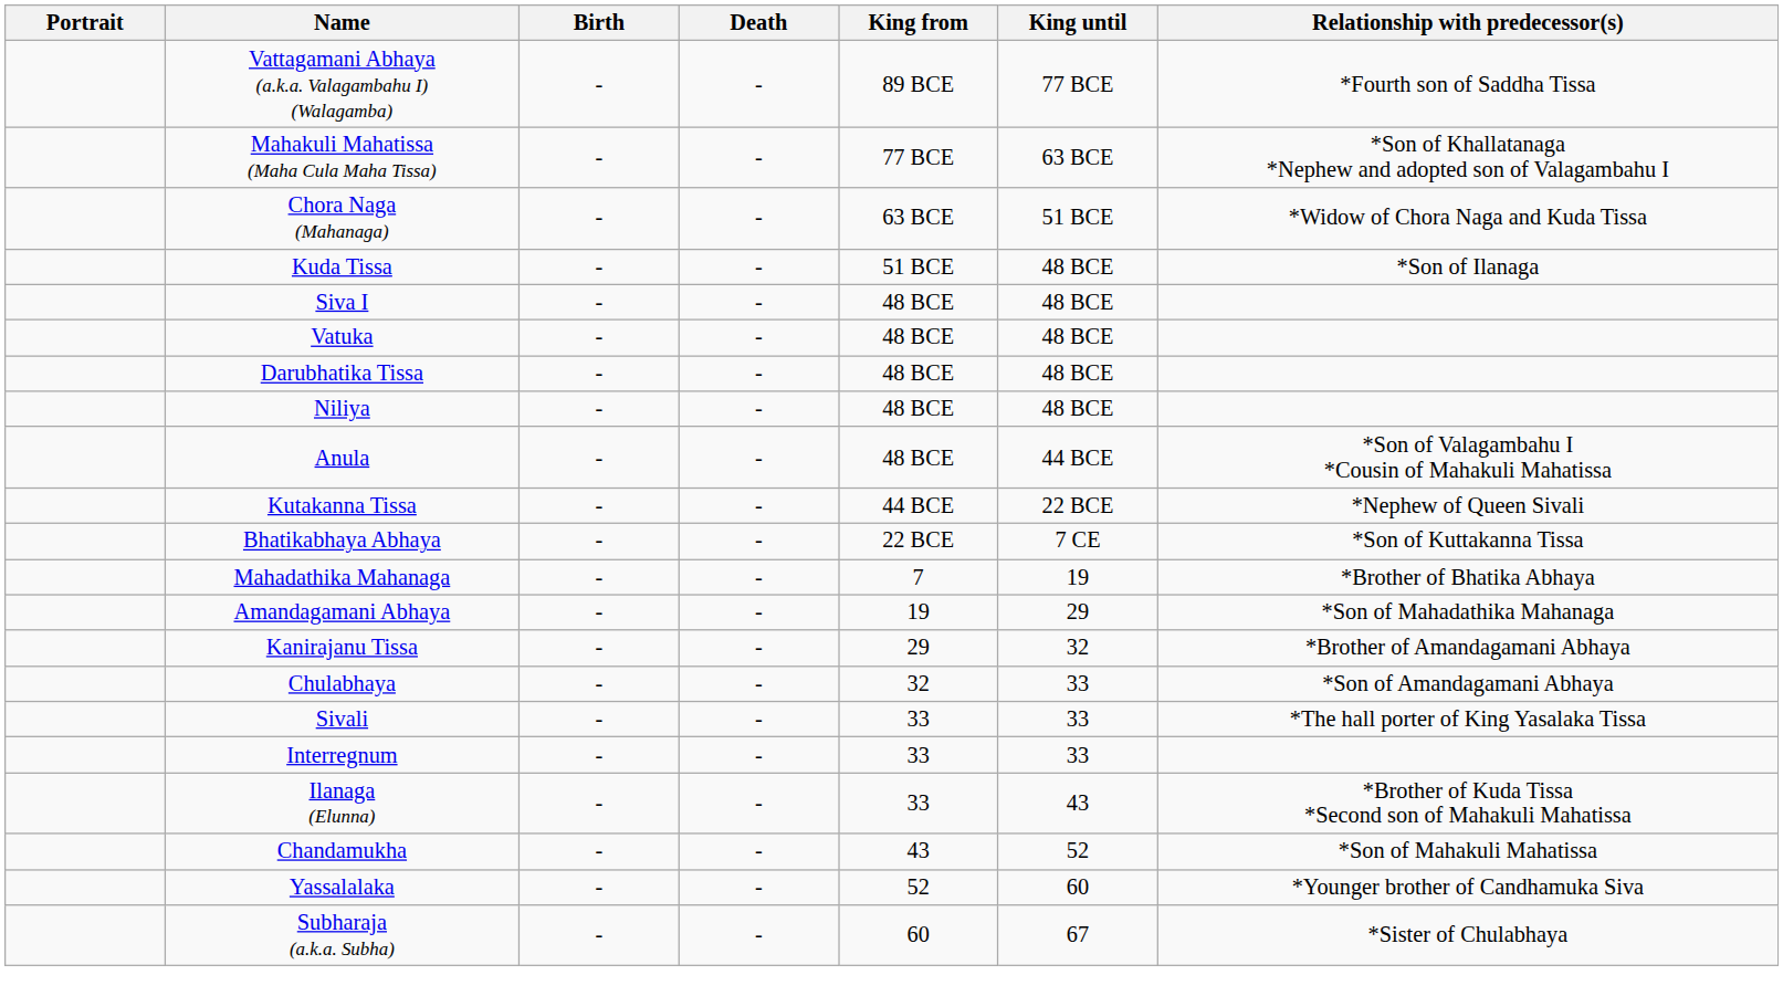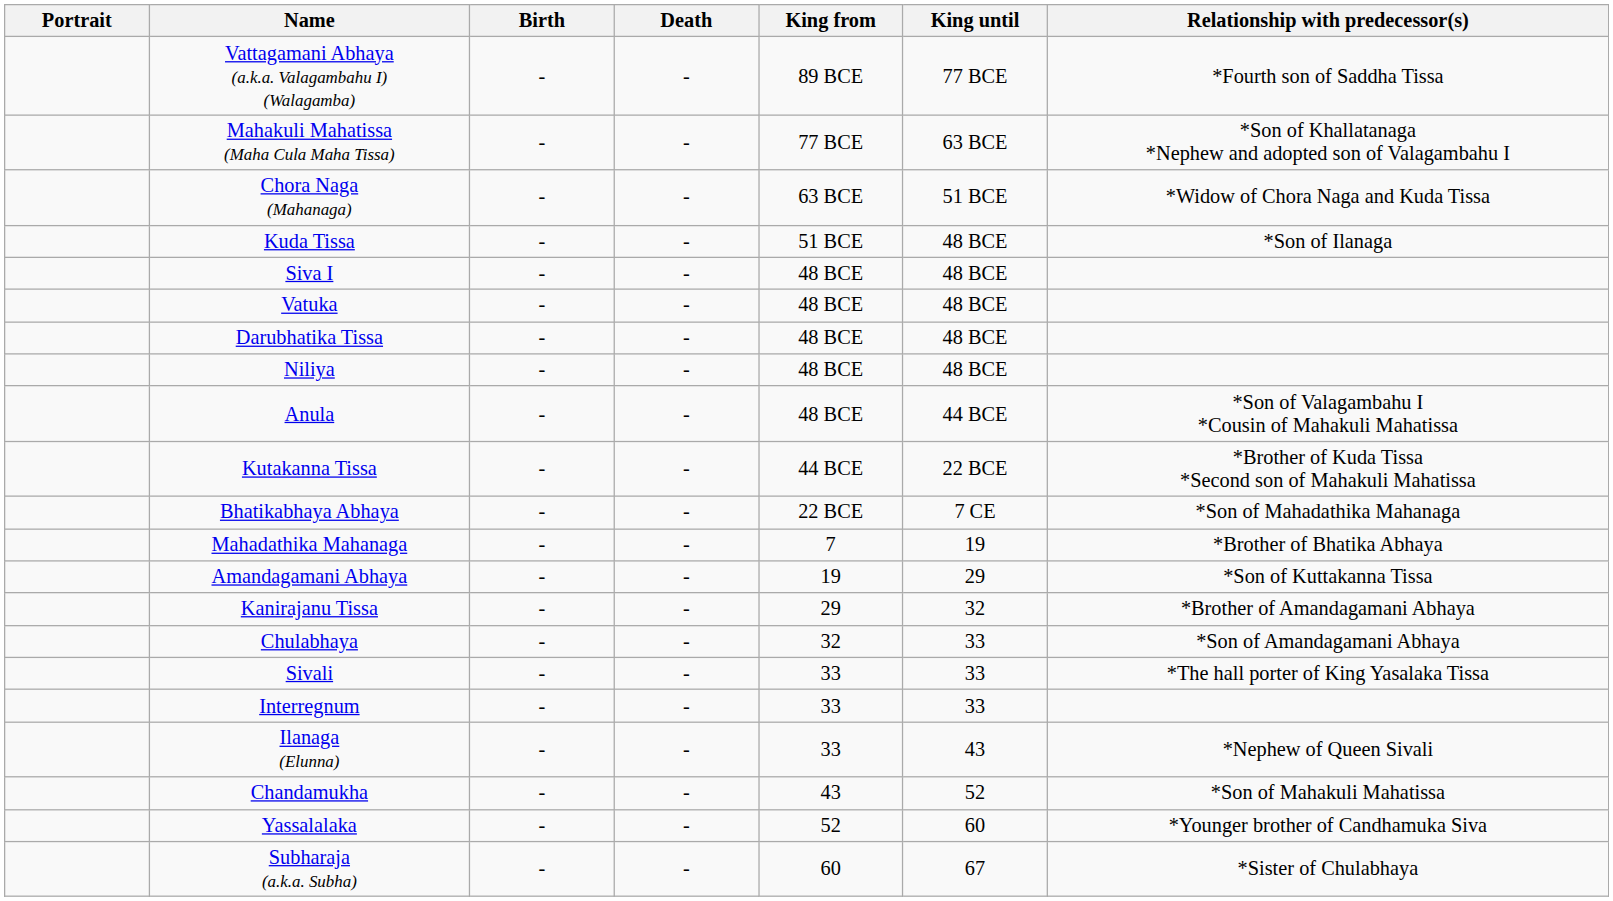 <table width=100% class="wikitable">
 <tr>
 <th width=9%>Portrait</th>
 <th width=20%>Name</th>
 <th width=9%>Birth</th>
 <th width=9%>Death</th>
 <th width=9%>King from</th>
 <th width=9%>King until</th>
 <th width=35%>Relationship with predecessor(s)</th>
 </tr>
 <tr>
 <td align="center"></td>
 <td align="center"><a href='#'>Vattagamani Abhaya</a><br><small><em>(a.k.a. Valagambahu I)</em><br><em>(Walagamba)</em></small></td>
 <td align="center">-</td>
 <td align="center">-</td>
 <td align="center">89 BCE</td>
 <td align="center">77 BCE</td>
 <td align="center">*Fourth son of Saddha Tissa</td>
 </tr>
 <tr>
 <td align="center"></td>
 <td align="center"><a href='#'>Mahakuli Mahatissa</a><br><small><em>(Maha Cula Maha Tissa)</em></small></td>
 <td align="center">-</td>
 <td align="center">-</td>
 <td align="center">77 BCE</td>
 <td align="center">63 BCE</td>
 <td align="center">*Son of Khallatanaga<br>*Nephew and adopted son of Valagambahu I</td>
 </tr>
 <tr>
 <td align="center"></td>
 <td align="center"><a href='#'>Chora Naga</a> <br><small><em>(Mahanaga)</em></small></td>
 <td align="center">-</td>
 <td align="center">-</td>
 <td align="center">63 BCE</td>
 <td align="center">51 BCE</td>
 <td align="center">*Widow of Chora Naga and Kuda Tissa</td>
 </tr>
 <tr>
 <td align="center"></td>
 <td align="center"><a href='#'>Kuda Tissa</a></td>
 <td align="center">-</td>
 <td align="center">-</td>
 <td align="center">51 BCE</td>
 <td align="center">48 BCE</td>
 <td align="center">*Son of Ilanaga</td>
 </tr>
 <tr>
 <td align="center"></td>
 <td align="center"><a href='#'>Siva I</a></td>
 <td align="center">-</td>
 <td align="center">-</td>
 <td align="center">48 BCE</td>
 <td align="center">48 BCE</td>
 <td align="center"></td>
 </tr>
 <tr>
 <td align="center"></td>
 <td align="center"><a href='#'>Vatuka</a></td>
 <td align="center">-</td>
 <td align="center">-</td>
 <td align="center">48 BCE</td>
 <td align="center">48 BCE</td>
 <td align="center"></td>
 </tr>
 <tr>
 <td align="center"></td>
 <td align="center"><a href='#'>Darubhatika Tissa</a></td>
 <td align="center">-</td>
 <td align="center">-</td>
 <td align="center">48 BCE</td>
 <td align="center">48 BCE</td>
 <td align="center"></td>
 </tr>
 <tr>
 <td align="center"></td>
 <td align="center"><a href='#'>Niliya</a></td>
 <td align="center">-</td>
 <td align="center">-</td>
 <td align="center">48 BCE</td>
 <td align="center">48 BCE</td>
 <td align="center"></td>
 </tr>
 <tr>
 <td align="center"></td>
 <td align="center"><a href='#'>Anula</a></td>
 <td align="center">-</td>
 <td align="center">-</td>
 <td align="center">48 BCE</td>
 <td align="center">44 BCE</td>
 <td align="center">*Son of Valagambahu I<br>*Cousin of Mahakuli Mahatissa</td>
 </tr>
 <tr>
 <td align="center"></td>
 <td align="center"><a href='#'>Kutakanna Tissa</a></td>
 <td align="center">-</td>
 <td align="center">-</td>
 <td align="center">44 BCE</td>
 <td align="center">22 BCE</td>
-<td align="center">*Nephew of Queen Sivali</td>
+<td align="center">*Brother of Kuda Tissa<br>*Second son of Mahakuli Mahatissa</td>
 </tr>
 <tr>
 <td align="center"></td>
 <td align="center"><a href='#'>Bhatikabhaya Abhaya</a></td>
 <td align="center">-</td>
 <td align="center">-</td>
 <td align="center">22 BCE</td>
 <td align="center">7 CE</td>
-<td align="center">*Son of Kuttakanna Tissa</td>
+<td align="center">*Son of Mahadathika Mahanaga</td>
 </tr>
 <tr>
 <td align="center"></td>
 <td align="center"><a href='#'>Mahadathika Mahanaga</a></td>
 <td align="center">-</td>
 <td align="center">-</td>
 <td align="center">7</td>
 <td align="center">19</td>
 <td align="center">*Brother of Bhatika Abhaya</td>
 </tr>
 <tr>
 <td align="center"></td>
 <td align="center"><a href='#'>Amandagamani Abhaya</a></td>
 <td align="center">-</td>
 <td align="center">-</td>
 <td align="center">19</td>
 <td align="center">29</td>
-<td align="center">*Son of Mahadathika Mahanaga</td>
+<td align="center">*Son of Kuttakanna Tissa</td>
 </tr>
 <tr>
 <td align="center"></td>
 <td align="center"><a href='#'>Kanirajanu Tissa</a></td>
 <td align="center">-</td>
 <td align="center">-</td>
 <td align="center">29</td>
 <td align="center">32</td>
 <td align="center">*Brother of Amandagamani Abhaya</td>
 </tr>
 <tr>
 <td align="center"></td>
 <td align="center"><a href='#'>Chulabhaya</a></td>
 <td align="center">-</td>
 <td align="center">-</td>
 <td align="center">32</td>
 <td align="center">33</td>
 <td align="center">*Son of Amandagamani Abhaya</td>
 </tr>
 <tr>
 <td align="center"></td>
 <td align="center"><a href='#'>Sivali</a></td>
 <td align="center">-</td>
 <td align="center">-</td>
 <td align="center">33</td>
 <td align="center">33</td>
 <td align="center">*The hall porter of King Yasalaka Tissa</td>
 </tr>
 <tr>
 <td align="center"></td>
 <td align="center"><a href='#'>Interregnum</a></td>
 <td align="center">-</td>
 <td align="center">-</td>
 <td align="center">33</td>
 <td align="center">33</td>
 <td align="center"></td>
 </tr>
 <tr>
 <td align="center"></td>
 <td align="center"><a href='#'>Ilanaga</a><br><small><em>(Elunna)</em></small></td>
 <td align="center">-</td>
 <td align="center">-</td>
 <td align="center">33</td>
 <td align="center">43</td>
-<td align="center">*Brother of Kuda Tissa<br>*Second son of Mahakuli Mahatissa</td>
+<td align="center">*Nephew of Queen Sivali</td>
 </tr>
 <tr>
 <td align="center"></td>
 <td align="center"><a href='#'>Chandamukha</a></td>
 <td align="center">-</td>
 <td align="center">-</td>
 <td align="center">43</td>
 <td align="center">52</td>
 <td align="center">*Son of Mahakuli Mahatissa</td>
 </tr>
 <tr>
 <td align="center"></td>
 <td align="center"><a href='#'>Yassalalaka</a></td>
 <td align="center">-</td>
 <td align="center">-</td>
 <td align="center">52</td>
 <td align="center">60</td>
 <td align="center">*Younger brother of Candhamuka Siva</td>
 </tr>
 <tr>
 <td align="center"></td>
 <td align="center"><a href='#'>Subharaja</a><br><small><em>(a.k.a. Subha)</em></small></td>
 <td align="center">-</td>
 <td align="center">-</td>
 <td align="center">60</td>
 <td align="center">67</td>
 <td align="center">*Sister of Chulabhaya</td>
 </tr>
 </table>
